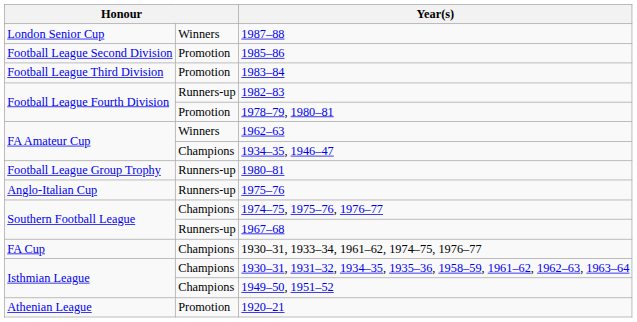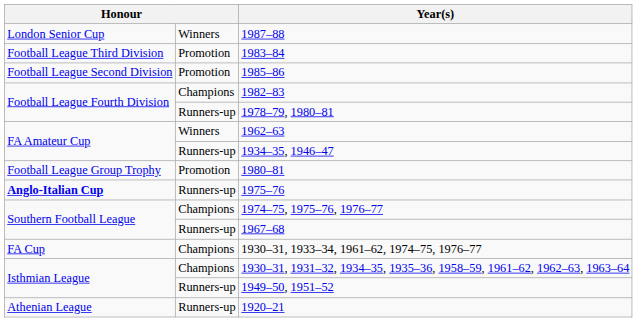 <table class="wikitable">
 <tr>
 <th colspan=2>Honour</th>
 <th>Year(s)</th>
 </tr>
 <tr>
 <td><a href='#'>London Senior Cup</a></td>
 <td>Winners</td>
 <td><a href='#'>1987–88</a></td>
 </tr>
 <tr>
+<td><a href='#'>Football League Third Division</a></td>
+<td>Promotion</td>
+<td><a href='#'>1983–84</a></td>
+</tr>
+<tr>
 <td><a href='#'>Football League Second Division</a></td>
 <td>Promotion</td>
 <td><a href='#'>1985–86</a></td>
 </tr>
 <tr>
-<td><a href='#'>Football League Third Division</a></td>
-<td>Promotion</td>
-<td><a href='#'>1983–84</a></td>
-</tr>
-<tr>
 <td rowspan=2><a href='#'>Football League Fourth Division</a></td>
-<td>Runners-up</td>
+<td>Champions</td>
 <td><a href='#'>1982–83</a></td>
 </tr>
 <tr>
-<td>Promotion</td>
+<td>Runners-up</td>
 <td><a href='#'>1978–79</a>, <a href='#'>1980–81</a></td>
 </tr>
 <tr>
 <td rowspan=2><a href='#'>FA Amateur Cup</a></td>
 <td>Winners</td>
 <td><a href='#'>1962–63</a></td>
 </tr>
 <tr>
-<td>Champions</td>
+<td>Runners-up</td>
 <td><a href='#'>1934–35</a>, <a href='#'>1946–47</a></td>
 </tr>
 <tr>
 <td><a href='#'>Football League Group Trophy</a></td>
-<td>Runners-up</td>
+<td>Promotion</td>
 <td><a href='#'>1980–81</a></td>
 </tr>
 <tr>
-<td><a href='#'>Anglo-Italian Cup</a></td>
+<td><strong><a href='#'>Anglo-Italian Cup</a></strong></td>
 <td>Runners-up</td>
 <td><a href='#'>1975–76</a></td>
 </tr>
 <tr>
 <td rowspan=2><a href='#'>Southern Football League</a></td>
 <td>Champions</td>
 <td><a href='#'>1974–75</a>, <a href='#'>1975–76</a>, <a href='#'>1976–77</a></td>
 </tr>
 <tr>
 <td>Runners-up</td>
 <td><a href='#'>1967–68</a></td>
 </tr>
 <tr>
 <td><a href='#'>FA Cup</a></td>
 <td>Champions</td>
 <td>1930–31, 1933–34, 1961–62, 1974–75, 1976–77</td>
 </tr>
 <tr>
 <td rowspan=2><a href='#'>Isthmian League</a></td>
 <td>Champions</td>
 <td><a href='#'>1930–31</a>, <a href='#'>1931–32</a>, <a href='#'>1934–35</a>, <a href='#'>1935–36</a>, <a href='#'>1958–59</a>, <a href='#'>1961–62</a>, <a href='#'>1962–63</a>, <a href='#'>1963–64</a></td>
 </tr>
 <tr>
-<td>Champions</td>
+<td>Runners-up</td>
 <td><a href='#'>1949–50</a>, <a href='#'>1951–52</a></td>
 </tr>
 <tr>
 <td><a href='#'>Athenian League</a></td>
-<td>Promotion</td>
+<td>Runners-up</td>
 <td><a href='#'>1920–21</a></td>
 </tr>
 </table>
